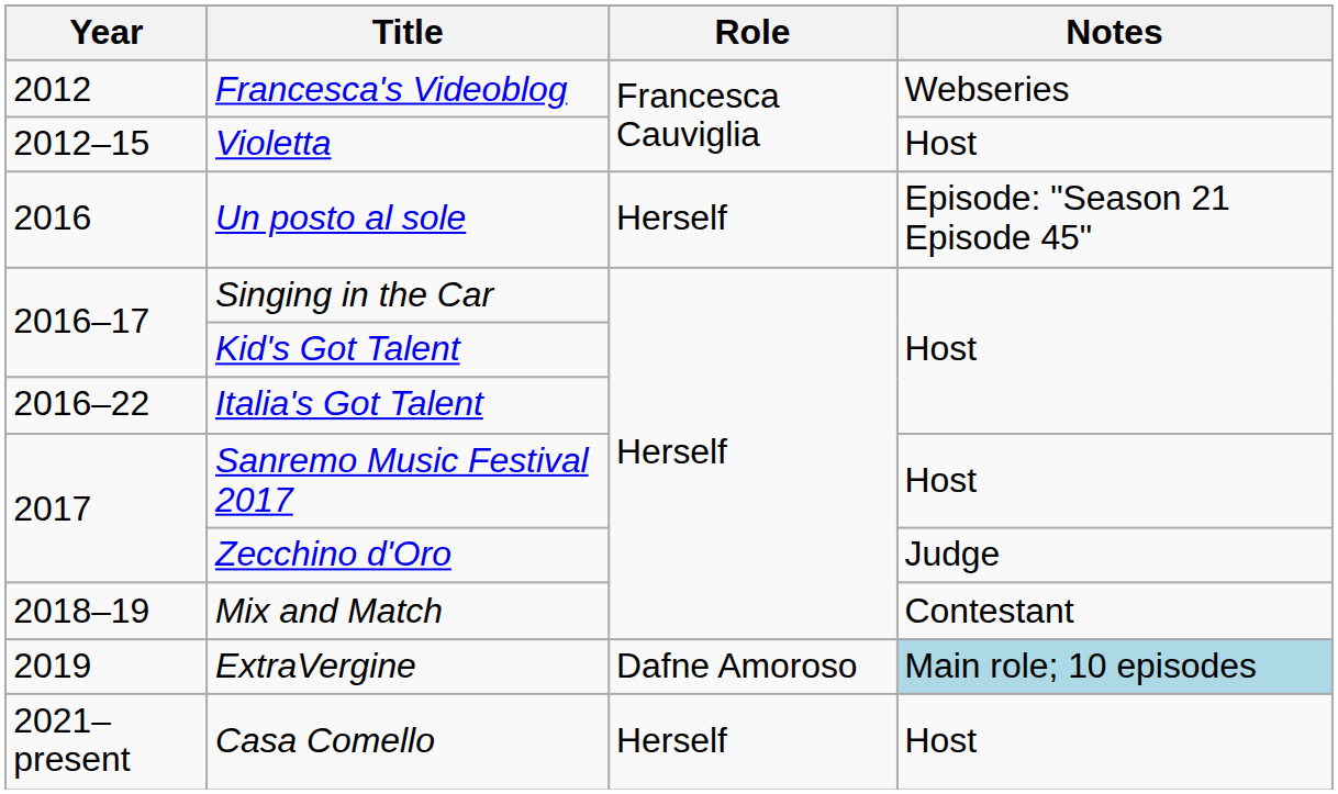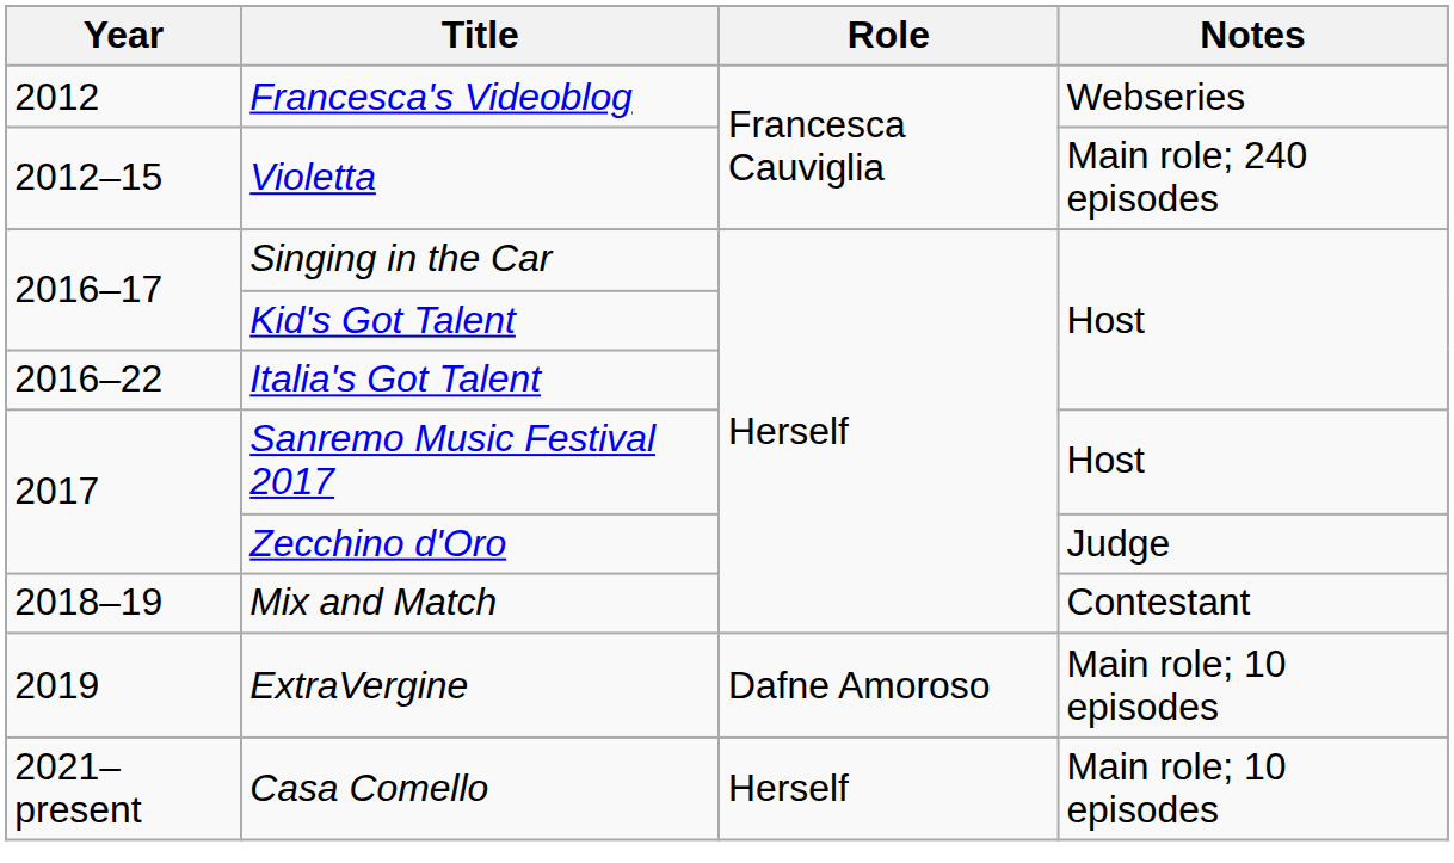 <table class="wikitable">
 <tr>
 </tr>
 <tr>
 <th>Year</th>
 <th>Title</th>
 <th>Role</th>
 <th>Notes</th>
 </tr>
 <tr>
 <td>2012</td>
 <td><em><a href='#'>Francesca's Videoblog</a></em></td>
 <td rowspan="2">Francesca Cauviglia</td>
 <td>Webseries</td>
 </tr>
 <tr>
 <td>2012–15</td>
 <td><em><a href='#'>Violetta</a></em></td>
-<td>Host</td>
-</tr>
-<tr>
-<td>2016</td>
-<td><em><a href='#'>Un posto al sole</a></em></td>
-<td>Herself</td>
-<td>Episode: "Season 21 Episode 45"</td>
+<td>Main role; 240 episodes</td>
 </tr>
 <tr>
 <td rowspan=2>2016–17</td>
 <td><em>Singing in the Car</em></td>
 <td rowspan=6>Herself</td>
 <td rowspan=3>Host</td>
 </tr>
 <tr>
 <td><em><a href='#'>Kid's Got Talent</a></em></td>
 </tr>
 <tr>
 <td>2016–22</td>
 <td><em><a href='#'>Italia's Got Talent</a></em></td>
 </tr>
 <tr>
 <td rowspan=2>2017</td>
 <td><em><a href='#'>Sanremo Music Festival 2017</a></em></td>
 <td>Host</td>
 </tr>
 <tr>
 <td><em><a href='#'>Zecchino d'Oro</a></em></td>
 <td>Judge</td>
 </tr>
 <tr>
 <td>2018–19</td>
 <td><em>Mix and Match</em></td>
 <td>Contestant</td>
 </tr>
 <tr>
 <td>2019</td>
 <td><em>ExtraVergine</em></td>
 <td>Dafne Amoroso</td>
-<td style="background: lightblue;">Main role; 10 episodes</td>
+<td>Main role; 10 episodes</td>
 </tr>
 <tr>
 <td>2021–present</td>
 <td><em>Casa Comello</em></td>
 <td>Herself</td>
-<td>Host</td>
+<td>Main role; 10 episodes</td>
 </tr>
 </table>
